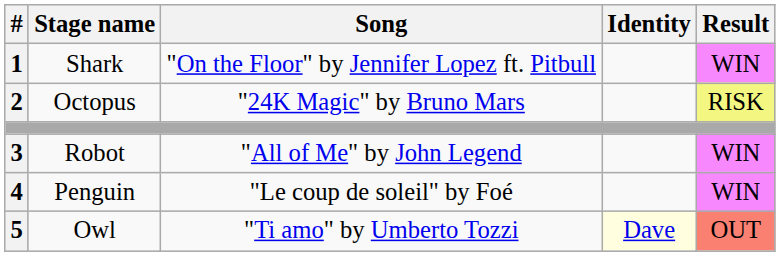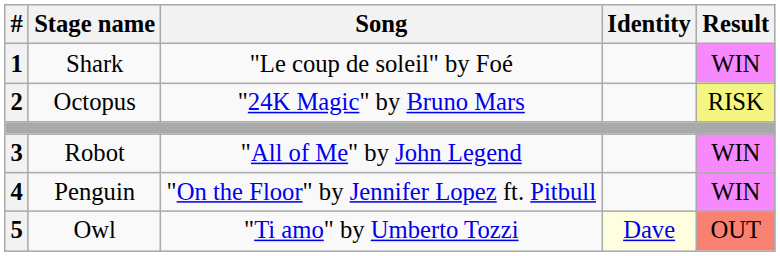 <table class="wikitable plainrowheaders" style="text-align: center;">
 <tr>
 <th>#</th>
 <th>Stage name</th>
 <th>Song</th>
 <th>Identity</th>
 <th>Result</th>
 </tr>
 <tr>
 <th>1</th>
 <td>Shark</td>
-<td>"<a href='#'>On the Floor</a>" by <a href='#'>Jennifer Lopez</a> ft. <a href='#'>Pitbull</a></td>
+<td>"Le coup de soleil" by Foé</td>
 <td></td>
 <td bgcolor=#F888FD>WIN</td>
 </tr>
 <tr>
 <th>2</th>
 <td>Octopus</td>
 <td>"<a href='#'>24K Magic</a>" by <a href='#'>Bruno Mars</a></td>
 <td></td>
 <td bgcolor="#F3F781">RISK</td>
 </tr>
 <tr>
 <td colspan="5" style="background:darkgray"></td>
 </tr>
 <tr>
 <th>3</th>
 <td>Robot</td>
 <td>"<a href='#'>All of Me</a>" by <a href='#'>John Legend</a></td>
 <td></td>
 <td bgcolor=#F888FD>WIN</td>
 </tr>
 <tr>
 <th>4</th>
 <td>Penguin</td>
-<td>"Le coup de soleil" by Foé</td>
+<td>"<a href='#'>On the Floor</a>" by <a href='#'>Jennifer Lopez</a> ft. <a href='#'>Pitbull</a></td>
 <td></td>
 <td bgcolor=#F888FD>WIN</td>
 </tr>
 <tr>
 <th>5</th>
 <td>Owl</td>
 <td>"<a href='#'>Ti amo</a>" by <a href='#'>Umberto Tozzi</a></td>
 <td style="background: lightyellow;"><a href='#'>Dave</a></td>
 <td bgcolor="salmon">OUT</td>
 </tr>
 </table>
